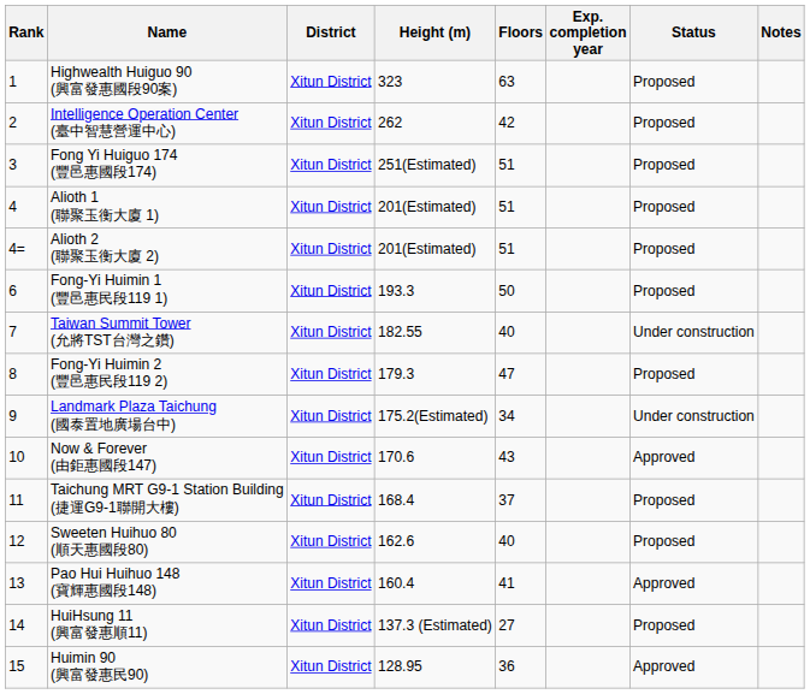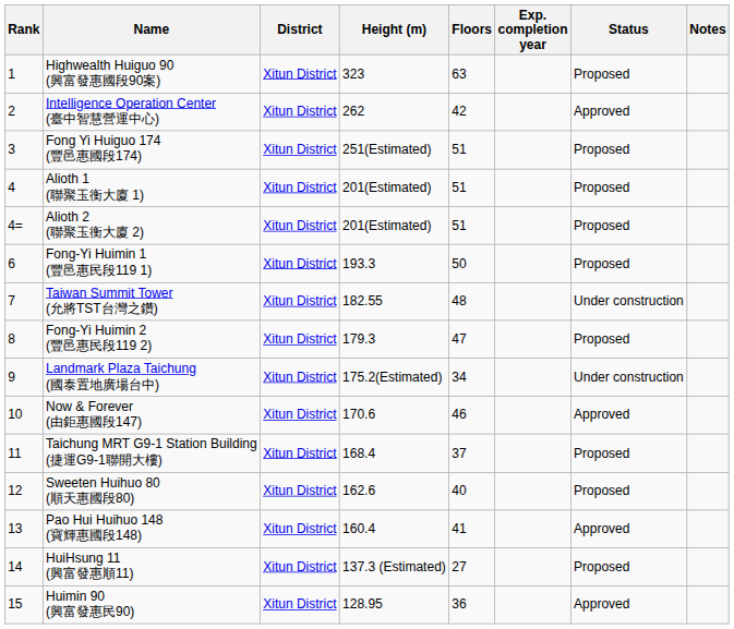 <table class="wikitable">
 <tr>
 <th>Rank</th>
 <th>Name</th>
 <th>District</th>
 <th>Height (m)</th>
 <th>Floors</th>
 <th>Exp.<br> completion<br> year</th>
 <th>Status</th>
 <th>Notes</th>
 </tr>
 <tr>
 <td>1</td>
 <td>Highwealth Huiguo 90<br>(興富發惠國段90案)</td>
 <td><a href='#'>Xitun District</a></td>
 <td>323</td>
 <td>63</td>
 <td></td>
 <td>Proposed</td>
 <td></td>
 </tr>
 <tr>
 <td>2</td>
 <td><a href='#'>Intelligence Operation Center</a> <br>(臺中智慧營運中心)</td>
 <td><a href='#'>Xitun District</a></td>
 <td>262</td>
 <td>42</td>
 <td></td>
-<td>Proposed</td>
+<td>Approved</td>
 <td></td>
 </tr>
 <tr>
 <td>3</td>
 <td>Fong Yi Huiguo 174 <br>(豐邑惠國段174)</td>
 <td><a href='#'>Xitun District</a></td>
 <td>251(Estimated)</td>
 <td>51</td>
 <td></td>
 <td>Proposed</td>
 <td></td>
 </tr>
 <tr>
 <td>4</td>
 <td>Alioth 1 <br>(聯聚玉衡大廈 1)</td>
 <td><a href='#'>Xitun District</a></td>
 <td>201(Estimated)</td>
 <td>51</td>
 <td></td>
 <td>Proposed</td>
 <td></td>
 </tr>
 <tr>
 <td>4=</td>
 <td>Alioth 2 <br>(聯聚玉衡大廈 2)</td>
 <td><a href='#'>Xitun District</a></td>
 <td>201(Estimated)</td>
 <td>51</td>
 <td></td>
 <td>Proposed</td>
 <td></td>
 </tr>
 <tr>
 <td>6</td>
 <td>Fong-Yi Huimin 1 <br>(豐邑惠民段119 1)</td>
 <td><a href='#'>Xitun District</a></td>
 <td>193.3</td>
 <td>50</td>
 <td></td>
 <td>Proposed</td>
 <td></td>
 </tr>
 <tr>
 <td>7</td>
 <td><a href='#'>Taiwan Summit Tower</a> <br>(允將TST台灣之鑽)</td>
 <td><a href='#'>Xitun District</a></td>
 <td>182.55</td>
-<td>40</td>
+<td>48</td>
 <td></td>
 <td>Under construction</td>
 <td></td>
 </tr>
 <tr>
 <td>8</td>
 <td>Fong-Yi Huimin 2 <br>(豐邑惠民段119 2)</td>
 <td><a href='#'>Xitun District</a></td>
 <td>179.3</td>
 <td>47</td>
 <td></td>
 <td>Proposed</td>
 <td></td>
 </tr>
 <tr>
 <td>9</td>
 <td><a href='#'>Landmark Plaza Taichung</a> <br>(國泰置地廣場台中)</td>
 <td><a href='#'>Xitun District</a></td>
 <td>175.2(Estimated)</td>
 <td>34</td>
 <td></td>
 <td>Under construction</td>
 <td></td>
 </tr>
 <tr>
 <td>10</td>
 <td>Now & Forever <br>(由鉅惠國段147)</td>
 <td><a href='#'>Xitun District</a></td>
 <td>170.6</td>
-<td>43</td>
+<td>46</td>
 <td></td>
 <td>Approved</td>
 <td></td>
 </tr>
 <tr>
 <td>11</td>
 <td>Taichung MRT G9-1 Station Building <br>(捷運G9-1聯開大樓)</td>
 <td><a href='#'>Xitun District</a></td>
 <td>168.4</td>
 <td>37</td>
 <td></td>
 <td>Proposed</td>
 <td></td>
 </tr>
 <tr>
 <td>12</td>
 <td>Sweeten Huihuo 80 <br>(順天惠國段80)</td>
 <td><a href='#'>Xitun District</a></td>
 <td>162.6</td>
 <td>40</td>
 <td></td>
 <td>Proposed</td>
 <td></td>
 </tr>
 <tr>
 <td>13</td>
 <td>Pao Hui Huihuo 148 <br>(寶輝惠國段148)</td>
 <td><a href='#'>Xitun District</a></td>
 <td>160.4</td>
 <td>41</td>
 <td></td>
 <td>Approved</td>
 <td></td>
 </tr>
 <tr>
 <td>14</td>
 <td>HuiHsung 11 <br>(興富發惠順11)</td>
 <td><a href='#'>Xitun District</a></td>
 <td>137.3 (Estimated)</td>
 <td>27</td>
 <td></td>
 <td>Proposed</td>
 <td></td>
 </tr>
 <tr>
 <td>15</td>
 <td>Huimin 90 <br>(興富發惠民90)</td>
 <td><a href='#'>Xitun District</a></td>
 <td>128.95</td>
 <td>36</td>
 <td></td>
 <td>Approved</td>
 <td></td>
 </tr>
 </table>
